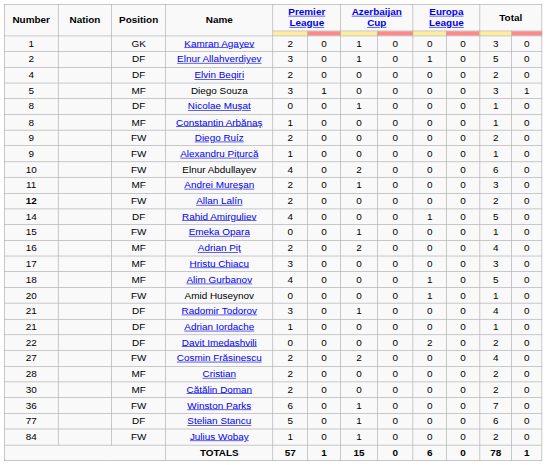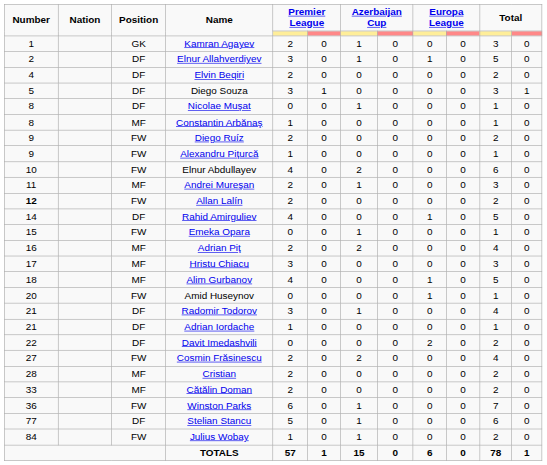 <table class="wikitable" style="text-align:center;">
 <tr>
 <td rowspan="2"  style="width:10%; text-align:center;"><strong>Number</strong></td>
 <td rowspan="2"  style="width:10%; text-align:center;"><strong>Nation</strong></td>
 <td rowspan="2"  style="width:10%; text-align:center;"><strong>Position</strong></td>
 <td rowspan="2"  style="width:20%; text-align:center;"><strong>Name</strong></td>
 <td colspan="2" style="text-align:center;"><strong><a href='#'>Premier League</a></strong></td>
 <td colspan="2" style="text-align:center;"><strong><a href='#'>Azerbaijan Cup</a></strong></td>
 <td colspan="2" style="text-align:center;"><strong><a href='#'>Europa League</a></strong></td>
 <td colspan="2" style="text-align:center;"><strong>Total</strong></td>
 </tr>
 <tr>
 <th style="width:60px; background:#fe9;"></th>
 <th style="width:60px; background:#ff8888;"></th>
 <th style="width:60px; background:#fe9;"></th>
 <th style="width:60px; background:#ff8888;"></th>
 <th style="width:60px; background:#fe9;"></th>
 <th style="width:60px; background:#ff8888;"></th>
 <th style="width:60px; background:#fe9;"></th>
 <th style="width:60px; background:#ff8888;"></th>
 </tr>
 <tr>
 <td>1</td>
 <td></td>
 <td>GK</td>
 <td><a href='#'>Kamran Agayev</a></td>
 <td>2</td>
 <td>0</td>
 <td>1</td>
 <td>0</td>
 <td>0</td>
 <td>0</td>
 <td>3</td>
 <td>0</td>
 </tr>
 <tr>
 <td>2</td>
 <td></td>
 <td>DF</td>
 <td><a href='#'>Elnur Allahverdiyev</a></td>
 <td>3</td>
 <td>0</td>
 <td>1</td>
 <td>0</td>
 <td>1</td>
 <td>0</td>
 <td>5</td>
 <td>0</td>
 </tr>
 <tr>
 <td>4</td>
 <td></td>
 <td>DF</td>
 <td><a href='#'>Elvin Beqiri</a></td>
 <td>2</td>
 <td>0</td>
 <td>0</td>
 <td>0</td>
 <td>0</td>
 <td>0</td>
 <td>2</td>
 <td>0</td>
 </tr>
 <tr>
 <td>5</td>
 <td></td>
-<td>MF</td>
+<td>DF</td>
 <td>Diego Souza</td>
 <td>3</td>
 <td>1</td>
 <td>0</td>
 <td>0</td>
 <td>0</td>
 <td>0</td>
 <td>3</td>
 <td>1</td>
 </tr>
 <tr>
 <td>8</td>
 <td></td>
 <td>DF</td>
 <td><a href='#'>Nicolae Muşat</a></td>
 <td>0</td>
 <td>0</td>
 <td>1</td>
 <td>0</td>
 <td>0</td>
 <td>0</td>
 <td>1</td>
 <td>0</td>
 </tr>
 <tr>
 <td>8</td>
 <td></td>
 <td>MF</td>
 <td><a href='#'>Constantin Arbănaş</a></td>
 <td>1</td>
 <td>0</td>
 <td>0</td>
 <td>0</td>
 <td>0</td>
 <td>0</td>
 <td>1</td>
 <td>0</td>
 </tr>
 <tr>
 <td>9</td>
 <td></td>
 <td>FW</td>
 <td><a href='#'>Diego Ruíz</a></td>
 <td>2</td>
 <td>0</td>
 <td>0</td>
 <td>0</td>
 <td>0</td>
 <td>0</td>
 <td>2</td>
 <td>0</td>
 </tr>
 <tr>
 <td>9</td>
 <td></td>
 <td>FW</td>
 <td><a href='#'>Alexandru Piţurcă</a></td>
 <td>1</td>
 <td>0</td>
 <td>0</td>
 <td>0</td>
 <td>0</td>
 <td>0</td>
 <td>1</td>
 <td>0</td>
 </tr>
 <tr>
 <td>10</td>
 <td></td>
 <td>FW</td>
 <td>Elnur Abdullayev</td>
 <td>4</td>
 <td>0</td>
 <td>2</td>
 <td>0</td>
 <td>0</td>
 <td>0</td>
 <td>6</td>
 <td>0</td>
 </tr>
 <tr>
 <td>11</td>
 <td></td>
 <td>MF</td>
 <td><a href='#'>Andrei Mureşan</a></td>
 <td>2</td>
 <td>0</td>
 <td>1</td>
 <td>0</td>
 <td>0</td>
 <td>0</td>
 <td>3</td>
 <td>0</td>
 </tr>
 <tr>
 <td><strong>12</strong></td>
 <td></td>
 <td>FW</td>
 <td><a href='#'>Allan Lalín</a></td>
 <td>2</td>
 <td>0</td>
 <td>0</td>
 <td>0</td>
 <td>0</td>
 <td>0</td>
 <td>2</td>
 <td>0</td>
 </tr>
 <tr>
 <td>14</td>
 <td></td>
 <td>DF</td>
 <td><a href='#'>Rahid Amirguliev</a></td>
 <td>4</td>
 <td>0</td>
 <td>0</td>
 <td>0</td>
 <td>1</td>
 <td>0</td>
 <td>5</td>
 <td>0</td>
 </tr>
 <tr>
 <td>15</td>
 <td></td>
 <td>FW</td>
 <td><a href='#'>Emeka Opara</a></td>
 <td>0</td>
 <td>0</td>
 <td>1</td>
 <td>0</td>
 <td>0</td>
 <td>0</td>
 <td>1</td>
 <td>0</td>
 </tr>
 <tr>
 <td>16</td>
 <td></td>
 <td>MF</td>
 <td><a href='#'>Adrian Piţ</a></td>
 <td>2</td>
 <td>0</td>
 <td>2</td>
 <td>0</td>
 <td>0</td>
 <td>0</td>
 <td>4</td>
 <td>0</td>
 </tr>
 <tr>
 <td>17</td>
 <td></td>
 <td>MF</td>
 <td><a href='#'>Hristu Chiacu</a></td>
 <td>3</td>
 <td>0</td>
 <td>0</td>
 <td>0</td>
 <td>0</td>
 <td>0</td>
 <td>3</td>
 <td>0</td>
 </tr>
 <tr>
 <td>18</td>
 <td></td>
 <td>MF</td>
 <td><a href='#'>Alim Gurbanov</a></td>
 <td>4</td>
 <td>0</td>
 <td>0</td>
 <td>0</td>
 <td>1</td>
 <td>0</td>
 <td>5</td>
 <td>0</td>
 </tr>
 <tr>
 <td>20</td>
 <td></td>
 <td>FW</td>
 <td>Amid Huseynov</td>
 <td>0</td>
 <td>0</td>
 <td>0</td>
 <td>0</td>
 <td>1</td>
 <td>0</td>
 <td>1</td>
 <td>0</td>
 </tr>
 <tr>
 <td>21</td>
 <td></td>
 <td>DF</td>
 <td><a href='#'>Radomir Todorov</a></td>
 <td>3</td>
 <td>0</td>
 <td>1</td>
 <td>0</td>
 <td>0</td>
 <td>0</td>
 <td>4</td>
 <td>0</td>
 </tr>
 <tr>
 <td>21</td>
 <td></td>
 <td>DF</td>
 <td><a href='#'>Adrian Iordache</a></td>
 <td>1</td>
 <td>0</td>
 <td>0</td>
 <td>0</td>
 <td>0</td>
 <td>0</td>
 <td>1</td>
 <td>0</td>
 </tr>
 <tr>
 <td>22</td>
 <td></td>
 <td>DF</td>
 <td><a href='#'>Davit Imedashvili</a></td>
 <td>0</td>
 <td>0</td>
 <td>0</td>
 <td>0</td>
 <td>2</td>
 <td>0</td>
 <td>2</td>
 <td>0</td>
 </tr>
 <tr>
 <td>27</td>
 <td></td>
 <td>FW</td>
 <td><a href='#'>Cosmin Frăsinescu</a></td>
 <td>2</td>
 <td>0</td>
 <td>2</td>
 <td>0</td>
 <td>0</td>
 <td>0</td>
 <td>4</td>
 <td>0</td>
 </tr>
 <tr>
 <td>28</td>
 <td></td>
 <td>MF</td>
 <td><a href='#'>Cristian</a></td>
 <td>2</td>
 <td>0</td>
 <td>0</td>
 <td>0</td>
 <td>0</td>
 <td>0</td>
 <td>2</td>
 <td>0</td>
 </tr>
 <tr>
-<td>30</td>
+<td>33</td>
 <td></td>
 <td>MF</td>
 <td><a href='#'>Cătălin Doman</a></td>
 <td>2</td>
 <td>0</td>
 <td>0</td>
 <td>0</td>
 <td>0</td>
 <td>0</td>
 <td>2</td>
 <td>0</td>
 </tr>
 <tr>
 <td>36</td>
 <td></td>
 <td>FW</td>
 <td><a href='#'>Winston Parks</a></td>
 <td>6</td>
 <td>0</td>
 <td>1</td>
 <td>0</td>
 <td>0</td>
 <td>0</td>
 <td>7</td>
 <td>0</td>
 </tr>
 <tr>
 <td>77</td>
 <td></td>
 <td>DF</td>
 <td><a href='#'>Stelian Stancu</a></td>
 <td>5</td>
 <td>0</td>
 <td>1</td>
 <td>0</td>
 <td>0</td>
 <td>0</td>
 <td>6</td>
 <td>0</td>
 </tr>
 <tr>
 <td>84</td>
 <td></td>
 <td>FW</td>
 <td><a href='#'>Julius Wobay</a></td>
 <td>1</td>
 <td>0</td>
 <td>1</td>
 <td>0</td>
 <td>0</td>
 <td>0</td>
 <td>2</td>
 <td>0</td>
 </tr>
 <tr>
 <td colspan="3"></td>
 <td><strong>TOTALS</strong></td>
 <td><strong>57</strong></td>
 <td><strong>1</strong></td>
 <td><strong>15</strong></td>
 <td><strong>0</strong></td>
 <td><strong>6</strong></td>
 <td><strong>0</strong></td>
 <td><strong>78</strong></td>
 <td><strong>1</strong></td>
 </tr>
 </table>
